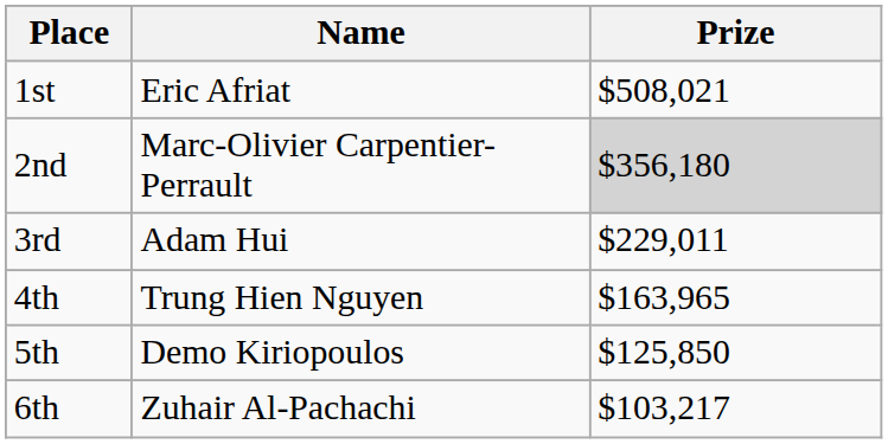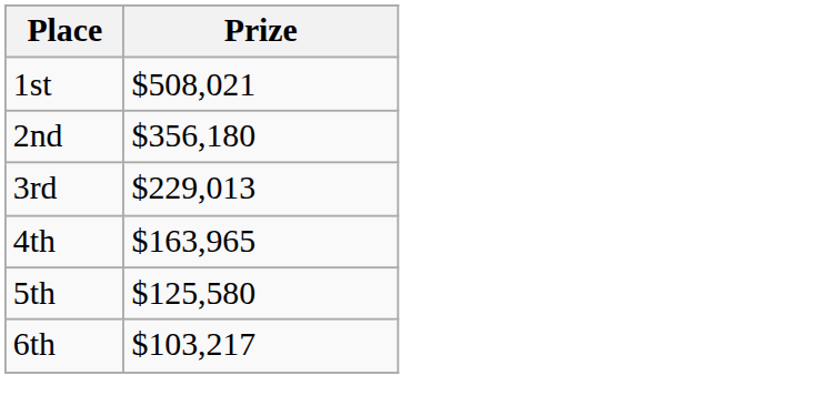 <table class="wikitable">
 <tr>
 <th style="width:50px;">Place</th>
-<th style="width:200px;">Name</th>
 <th style="width:125px;">Prize</th>
 </tr>
 <tr>
 <td>1st</td>
-<td> Eric Afriat</td>
 <td>$508,021</td>
 </tr>
 <tr>
 <td>2nd</td>
-<td> Marc-Olivier Carpentier-Perrault</td>
-<td style="background: lightgrey;">$356,180</td>
+<td>$356,180</td>
 </tr>
 <tr>
 <td>3rd</td>
-<td> Adam Hui</td>
-<td>$229,011</td>
+<td>$229,013</td>
 </tr>
 <tr>
 <td>4th</td>
-<td> Trung Hien Nguyen</td>
 <td>$163,965</td>
 </tr>
 <tr>
 <td>5th</td>
-<td>  Demo Kiriopoulos</td>
-<td>$125,850</td>
+<td>$125,580</td>
 </tr>
 <tr>
 <td>6th</td>
-<td> Zuhair Al-Pachachi</td>
 <td>$103,217</td>
 </tr>
 </table>
